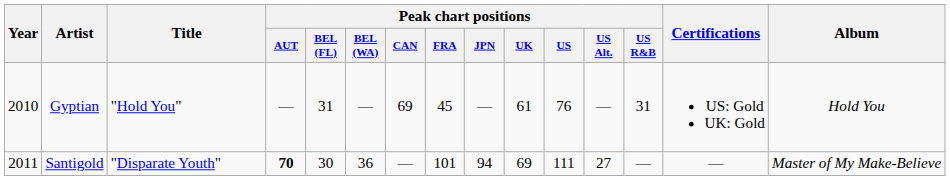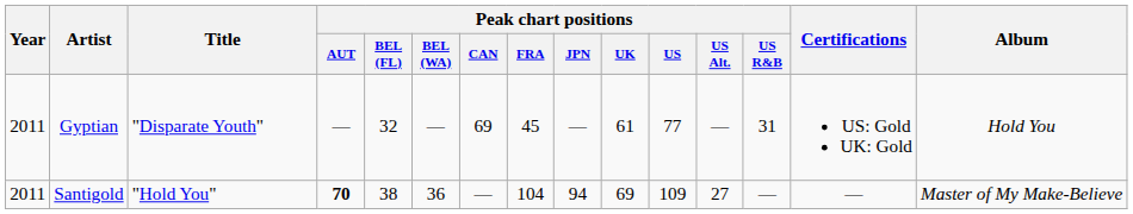 <table class="wikitable sortable" style="text-align:center;">
 <tr>
 <th scope="col" rowspan="2">Year</th>
 <th scope="col" rowspan="2">Artist</th>
 <th scope="col" rowspan="2" style="width:10em;">Title</th>
 <th scope="col" colspan="10">Peak chart positions</th>
 <th scope="col" rowspan="2"><a href='#'>Certifications</a></th>
 <th scope="col" rowspan="2">Album</th>
 </tr>
 <tr>
 <th scope="col" style="width:3em;font-size:75%;"><a href='#'>AUT</a></th>
 <th scope="col" style="width:3em;font-size:75%;"><a href='#'>BEL<br>(FL)</a></th>
 <th scope="col" style="width:3em;font-size:75%;"><a href='#'>BEL (WA)</a></th>
 <th scope="col" style="width:3em;font-size:75%;"><a href='#'>CAN</a></th>
 <th scope="col" style="width:3em;font-size:75%;"><a href='#'>FRA</a></th>
 <th scope="col" style="width:3em;font-size:75%;"><a href='#'>JPN</a></th>
 <th scope="col" style="width:3em;font-size:75%;"><a href='#'>UK</a></th>
 <th scope="col" style="width:3em;font-size:75%;"><a href='#'>US</a></th>
 <th scope="col" style="width:3em;font-size:75%;"><a href='#'>US<br>Alt.</a></th>
 <th scope="col" style="width:3em;font-size:75%;"><a href='#'>US R&B</a></th>
 </tr>
 <tr>
-<td>2010</td>
+<td>2011</td>
 <td><a href='#'>Gyptian</a></td>
-<td align="left">"<a href='#'>Hold You</a>"</td>
+<td align="left">"<a href='#'>Disparate Youth</a>"</td>
 <td align="center">—</td>
-<td align="center">31</td>
+<td align="center">32</td>
 <td align="center">—</td>
 <td align="center">69</td>
 <td align="center">45</td>
 <td align="center">—</td>
 <td align="center">61</td>
-<td align="center">76</td>
+<td align="center">77</td>
 <td align="center">—</td>
 <td align="center">31</td>
 <td><br><ul><li>US: Gold</li><li>UK: Gold</li></ul></td>
 <td><em>Hold You</em></td>
 </tr>
 <tr>
 <td>2011</td>
 <td><a href='#'>Santigold</a></td>
-<td align="left">"<a href='#'>Disparate Youth</a>"</td>
+<td align="left">"<a href='#'>Hold You</a>"</td>
 <td align="center"><strong>70</strong></td>
-<td align="center">30</td>
+<td align="center">38</td>
 <td align="center">36</td>
 <td align="center">—</td>
-<td align="center">101</td>
+<td align="center">104</td>
 <td align="center">94</td>
 <td align="center">69</td>
-<td align="center">111</td>
+<td align="center">109</td>
 <td align="center">27</td>
 <td align="center">—</td>
 <td align="center">—</td>
 <td><em>Master of My Make-Believe</em></td>
 </tr>
 </table>
